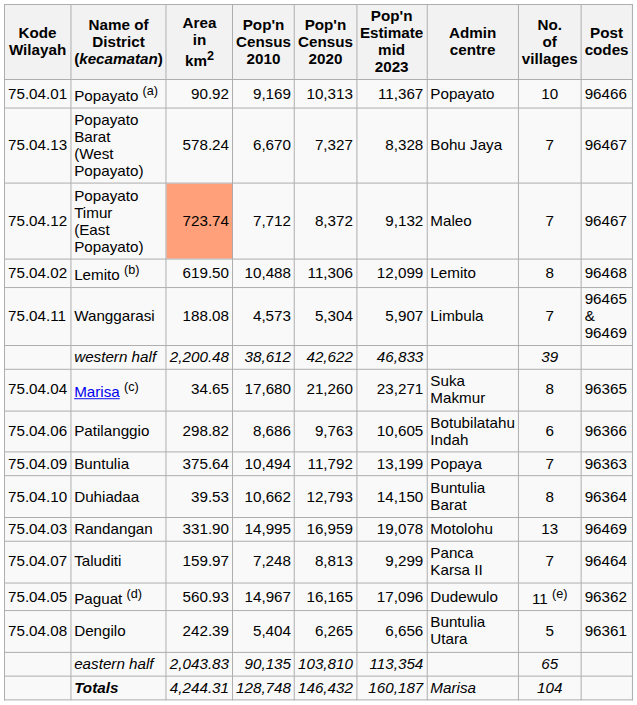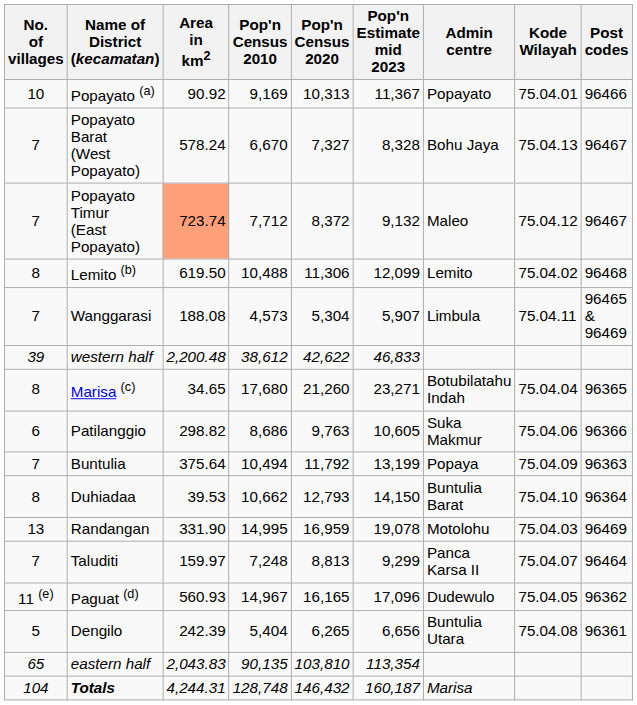 <table class="sortable wikitable">
 <tr>
-<th>Kode <br>Wilayah</th>
+<th>No.<br>of<br>villages</th>
 <th>Name of<br>District<br>(<em>kecamatan</em>)</th>
 <th>Area <br>in <br>km<sup>2</sup></th>
 <th>Pop'n<br>Census<br>2010</th>
 <th>Pop'n<br>Census<br>2020</th>
 <th>Pop'n<br>Estimate<br>mid 2023</th>
 <th>Admin<br>centre</th>
-<th>No.<br>of<br>villages</th>
+<th>Kode <br>Wilayah</th>
 <th>Post<br>codes</th>
 </tr>
 <tr>
-<td>75.04.01</td>
+<td align="center">10</td>
 <td>Popayato <sup>(a)</sup></td>
 <td align="right">90.92</td>
 <td align="right">9,169</td>
 <td align="right">10,313</td>
 <td align="right">11,367</td>
 <td>Popayato</td>
-<td align="center">10</td>
+<td>75.04.01</td>
 <td>96466</td>
 </tr>
 <tr>
-<td>75.04.13</td>
+<td align="center">7</td>
 <td>Popayato Barat <br> (West Popayato)</td>
 <td align="right">578.24</td>
 <td align="right">6,670</td>
 <td align="right">7,327</td>
 <td align="right">8,328</td>
 <td>Bohu Jaya</td>
-<td align="center">7</td>
+<td>75.04.13</td>
 <td>96467</td>
 </tr>
 <tr>
-<td>75.04.12</td>
+<td align="center">7</td>
 <td>Popayato Timur <br> (East Popayato)</td>
 <td align="right" style="background: lightsalmon;">723.74</td>
 <td align="right">7,712</td>
 <td align="right">8,372</td>
 <td align="right">9,132</td>
 <td>Maleo</td>
-<td align="center">7</td>
+<td>75.04.12</td>
 <td>96467</td>
 </tr>
 <tr 9,132>
-<td>75.04.02</td>
+<td align="center">8</td>
 <td>Lemito <sup>(b)</sup></td>
 <td align="right">619.50</td>
 <td align="right">10,488</td>
 <td align="right">11,306</td>
 <td align="right">12,099</td>
 <td>Lemito</td>
-<td align="center">8</td>
+<td>75.04.02</td>
 <td>96468</td>
 </tr>
 <tr>
-<td>75.04.11</td>
+<td align="center">7</td>
 <td>Wanggarasi</td>
 <td align="right">188.08</td>
 <td align="right">4,573</td>
 <td align="right">5,304</td>
 <td align="right">5,907</td>
 <td>Limbula</td>
-<td align="center">7</td>
+<td>75.04.11</td>
 <td>96465 <br>& 96469</td>
 </tr>
 <tr>
-<td></td>
+<td align="center"><em>39</em></td>
 <td><em>western half</em></td>
 <td align="right"><em>2,200.48</em></td>
 <td align="right"><em>38,612</em></td>
 <td align="right"><em>42,622</em></td>
 <td align="right"><em>46,833</em></td>
 <td></td>
-<td align="center"><em>39</em></td>
+<td></td>
 <td></td>
 </tr>
 <tr>
-<td>75.04.04</td>
+<td align="center">8</td>
 <td><a href='#'>Marisa</a> <sup>(c)</sup></td>
 <td align="right">34.65</td>
 <td align="right">17,680</td>
 <td align="right">21,260</td>
 <td align="right">23,271</td>
-<td>Suka Makmur</td>
-<td align="center">8</td>
+<td>Botubilatahu Indah</td>
+<td>75.04.04</td>
 <td>96365</td>
 </tr>
 <tr>
-<td>75.04.06</td>
+<td align="center">6</td>
 <td>Patilanggio</td>
 <td align="right">298.82</td>
 <td align="right">8,686</td>
 <td align="right">9,763</td>
 <td align="right">10,605</td>
-<td>Botubilatahu Indah</td>
-<td align="center">6</td>
+<td>Suka Makmur</td>
+<td>75.04.06</td>
 <td>96366</td>
 </tr>
 <tr>
-<td>75.04.09</td>
+<td align="center">7</td>
 <td>Buntulia</td>
 <td align="right">375.64</td>
 <td align="right">10,494</td>
 <td align="right">11,792</td>
 <td align="right">13,199</td>
 <td>Popaya</td>
-<td align="center">7</td>
+<td>75.04.09</td>
 <td>96363</td>
 </tr>
 <tr>
-<td>75.04.10</td>
+<td align="center">8</td>
 <td>Duhiadaa</td>
 <td align="right">39.53</td>
 <td align="right">10,662</td>
 <td align="right">12,793</td>
 <td align="right">14,150</td>
 <td>Buntulia Barat</td>
-<td align="center">8</td>
+<td>75.04.10</td>
 <td>96364</td>
 </tr>
 <tr>
-<td>75.04.03</td>
+<td align="center">13</td>
 <td>Randangan</td>
 <td align="right">331.90</td>
 <td align="right">14,995</td>
 <td align="right">16,959</td>
 <td align="right">19,078</td>
 <td>Motolohu</td>
-<td align="center">13</td>
+<td>75.04.03</td>
 <td>96469</td>
 </tr>
 <tr>
-<td>75.04.07</td>
+<td align="center">7</td>
 <td>Taluditi</td>
 <td align="right">159.97</td>
 <td align="right">7,248</td>
 <td align="right">8,813</td>
 <td align="right">9,299</td>
 <td>Panca Karsa II</td>
-<td align="center">7</td>
+<td>75.04.07</td>
 <td>96464</td>
 </tr>
 <tr>
-<td>75.04.05</td>
+<td align="center">11 <sup>(e)</sup></td>
 <td>Paguat <sup>(d)</sup></td>
 <td align="right">560.93</td>
 <td align="right">14,967</td>
 <td align="right">16,165</td>
 <td align="right">17,096</td>
 <td>Dudewulo</td>
-<td align="center">11 <sup>(e)</sup></td>
+<td>75.04.05</td>
 <td>96362</td>
 </tr>
 <tr>
-<td>75.04.08</td>
+<td align="center">5</td>
 <td>Dengilo</td>
 <td align="right">242.39</td>
 <td align="right">5,404</td>
 <td align="right">6,265</td>
 <td align="right">6,656</td>
 <td>Buntulia Utara</td>
-<td align="center">5</td>
+<td>75.04.08</td>
 <td>96361</td>
 </tr>
 <tr>
-<td></td>
+<td align="center"><em>65</em></td>
 <td><em>eastern half</em></td>
 <td align="right"><em>2,043.83</em></td>
 <td align="right"><em>90,135</em></td>
 <td align="right"><em>103,810</em></td>
 <td align="right"><em>113,354</em></td>
 <td></td>
-<td align="center"><em>65</em></td>
+<td></td>
 <td></td>
 </tr>
 <tr>
-<td></td>
+<td align="center"><em>104</em></td>
 <td><strong><em>Totals</em></strong></td>
 <td align="right"><em>4,244.31</em></td>
 <td align="right"><em>128,748</em></td>
 <td align="right"><em>146,432</em></td>
 <td align="right"><em>160,187</em></td>
 <td><em>Marisa</em></td>
-<td align="center"><em>104</em></td>
+<td></td>
 <td></td>
 </tr>
 </table>
